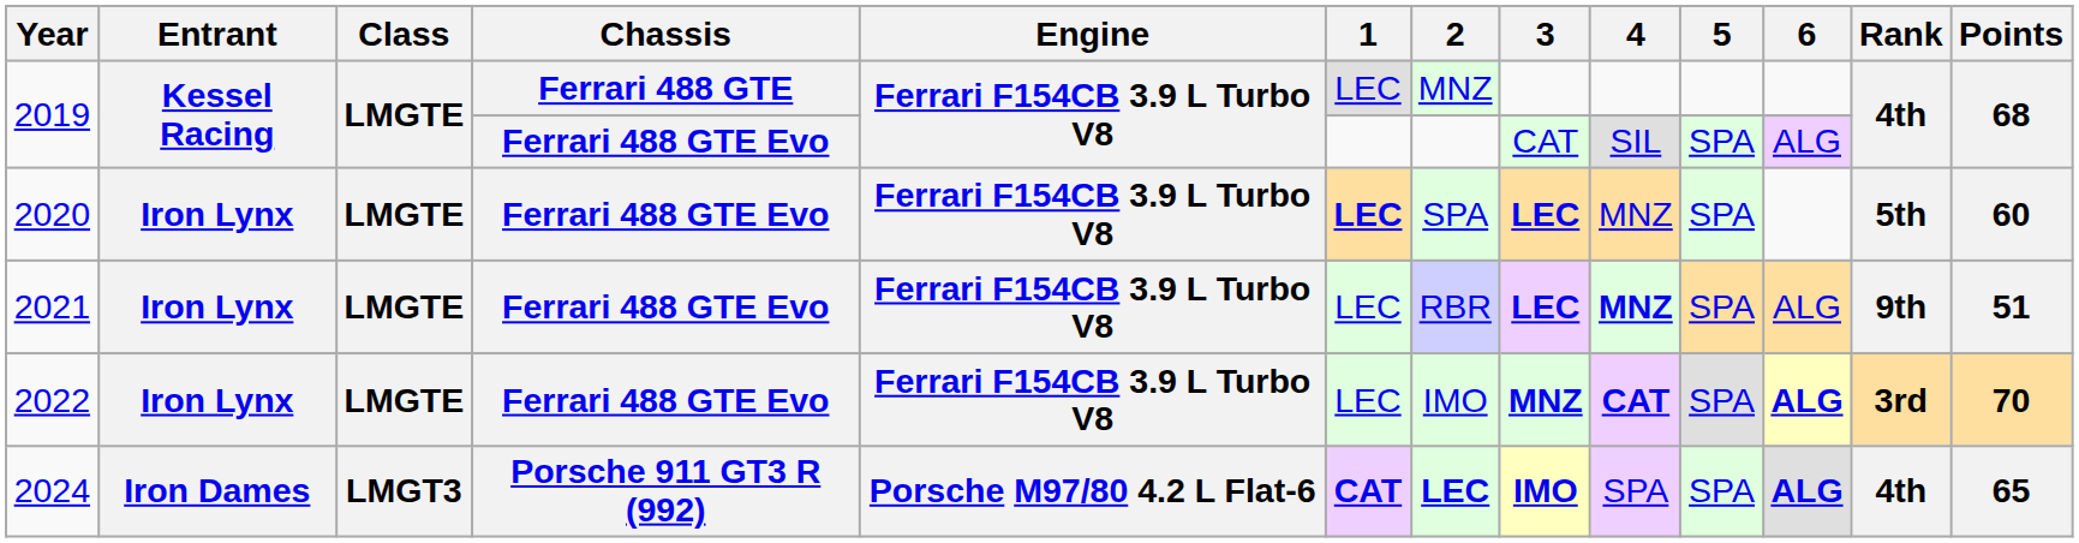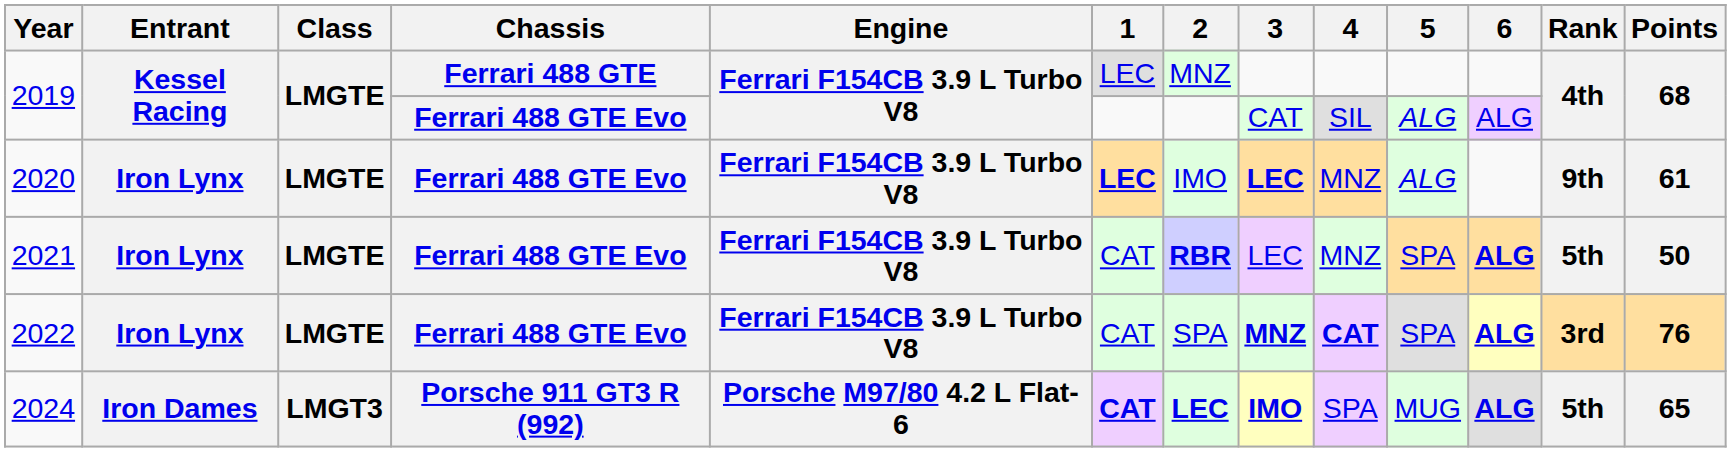 <table class="wikitable" style="text-align:center; font-size:90%">
 <tr>
 <th>Year</th>
 <th>Entrant</th>
 <th>Class</th>
 <th>Chassis</th>
 <th>Engine</th>
 <th>1</th>
 <th>2</th>
 <th>3</th>
 <th>4</th>
 <th>5</th>
 <th>6</th>
 <th>Rank</th>
 <th>Points</th>
 </tr>
 <tr>
 <td rowspan=2><a href='#'>2019</a></td>
 <th rowspan=2><a href='#'>Kessel Racing</a></th>
 <th rowspan=2>LMGTE</th>
 <th><a href='#'>Ferrari 488 GTE</a></th>
 <th rowspan=2><a href='#'>Ferrari F154CB</a> 3.9 L Turbo V8</th>
 <td style="background:#DFDFDF;"><a href='#'>LEC</a><br></td>
 <td style="background:#DFFFDF;"><a href='#'>MNZ</a><br></td>
 <td></td>
 <td></td>
 <td></td>
 <td></td>
 <th rowspan=2>4th</th>
 <th rowspan=2>68</th>
 </tr>
 <tr>
 <th><a href='#'>Ferrari 488 GTE Evo</a></th>
 <td></td>
 <td></td>
 <td style="background:#DFFFDF;"><a href='#'>CAT</a><br></td>
 <td style="background:#DFDFDF;"><a href='#'>SIL</a><br></td>
-<td style="background:#DFFFDF;"><a href='#'>SPA</a><br></td>
+<td style="background:#DFFFDF;"><em><a href='#'>ALG</a></em><br></td>
 <td style="background:#EFCFFF;"><a href='#'>ALG</a><br></td>
 </tr>
 <tr>
 <td><a href='#'>2020</a></td>
 <th><a href='#'>Iron Lynx</a></th>
 <th>LMGTE</th>
 <th><a href='#'>Ferrari 488 GTE Evo</a></th>
 <th><a href='#'>Ferrari F154CB</a> 3.9 L Turbo V8</th>
 <td style="background:#FFDF9F;"><strong><a href='#'>LEC</a><br></strong></td>
-<td style="background:#DFFFDF;"><a href='#'>SPA</a><br></td>
+<td style="background:#DFFFDF;"><a href='#'>IMO</a><br></td>
 <td style="background:#FFDF9F;"><strong><a href='#'>LEC</a><br></strong></td>
 <td style="background:#FFDF9F;"><a href='#'>MNZ</a><br></td>
-<td style="background:#DFFFDF;"><a href='#'>SPA</a><br></td>
+<td style="background:#DFFFDF;"><em><a href='#'>ALG</a></em><br></td>
 <td></td>
-<th>5th</th>
-<th>60</th>
+<th>9th</th>
+<th>61</th>
 </tr>
 <tr>
 <td><a href='#'>2021</a></td>
 <th><a href='#'>Iron Lynx</a></th>
 <th>LMGTE</th>
 <th><a href='#'>Ferrari 488 GTE Evo</a></th>
 <th><a href='#'>Ferrari F154CB</a> 3.9 L Turbo V8</th>
-<td style="background:#DFFFDF;"><a href='#'>LEC</a><br></td>
-<td style="background:#CFCFFF;"><a href='#'>RBR</a><br></td>
-<td style="background:#EFCFFF;"><strong><a href='#'>LEC</a><br></strong></td>
-<td style="background:#DFFFDF;"><strong><a href='#'>MNZ</a><br></strong></td>
+<td style="background:#DFFFDF;"><a href='#'>CAT</a><br></td>
+<td style="background:#CFCFFF;"><strong><a href='#'>RBR</a><br></strong></td>
+<td style="background:#EFCFFF;"><a href='#'>LEC</a><br></td>
+<td style="background:#DFFFDF;"><a href='#'>MNZ</a><br></td>
 <td style="background:#FFDF9F;"><a href='#'>SPA</a><br></td>
-<td style="background:#FFDF9F;"><a href='#'>ALG</a><br></td>
-<th>9th</th>
-<th>51</th>
+<td style="background:#FFDF9F;"><strong><a href='#'>ALG</a><br></strong></td>
+<th>5th</th>
+<th>50</th>
 </tr>
 <tr>
 <td><a href='#'>2022</a></td>
 <th><a href='#'>Iron Lynx</a></th>
 <th>LMGTE</th>
 <th><a href='#'>Ferrari 488 GTE Evo</a></th>
 <th><a href='#'>Ferrari F154CB</a> 3.9 L Turbo V8</th>
-<td style="background:#DFFFDF;"><a href='#'>LEC</a><br></td>
-<td style="background:#DFFFDF;"><a href='#'>IMO</a><br></td>
+<td style="background:#DFFFDF;"><a href='#'>CAT</a><br></td>
+<td style="background:#DFFFDF;"><a href='#'>SPA</a><br></td>
 <td style="background:#DFFFDF;"><strong><a href='#'>MNZ</a><br></strong></td>
 <td style="background:#EFCFFF;"><strong><a href='#'>CAT</a><br></strong></td>
 <td style="background:#DFDFDF;"><a href='#'>SPA</a><br></td>
 <td style="background:#FFFFBF;"><strong><a href='#'>ALG</a></strong><br></td>
 <th style="background:#FFDF9F;">3rd</th>
-<th style="background:#FFDF9F;">70</th>
+<th style="background:#FFDF9F;">76</th>
 </tr>
 <tr>
 <td><a href='#'>2024</a></td>
 <th><a href='#'>Iron Dames</a></th>
 <th>LMGT3</th>
 <th><a href='#'>Porsche 911 GT3 R (992)</a></th>
 <th><a href='#'>Porsche</a> <a href='#'>M97/80</a> 4.2 L Flat-6</th>
 <td style="background:#EFCFFF;"><strong><a href='#'>CAT</a></strong><br></td>
 <td style="background:#DFFFDF;"><strong><a href='#'>LEC</a></strong><br></td>
 <td style="background:#FFFFBF;"><strong><a href='#'>IMO</a></strong><br></td>
 <td style="background:#EFCFFF;"><a href='#'>SPA</a><br></td>
-<td style="background:#DFFFDF;"><a href='#'>SPA</a><br></td>
+<td style="background:#DFFFDF;"><a href='#'>MUG</a><br></td>
 <td style="background:#DFDFDF;"><strong><a href='#'>ALG</a></strong><br></td>
-<th>4th</th>
+<th>5th</th>
 <th>65</th>
 </tr>
 </table>
